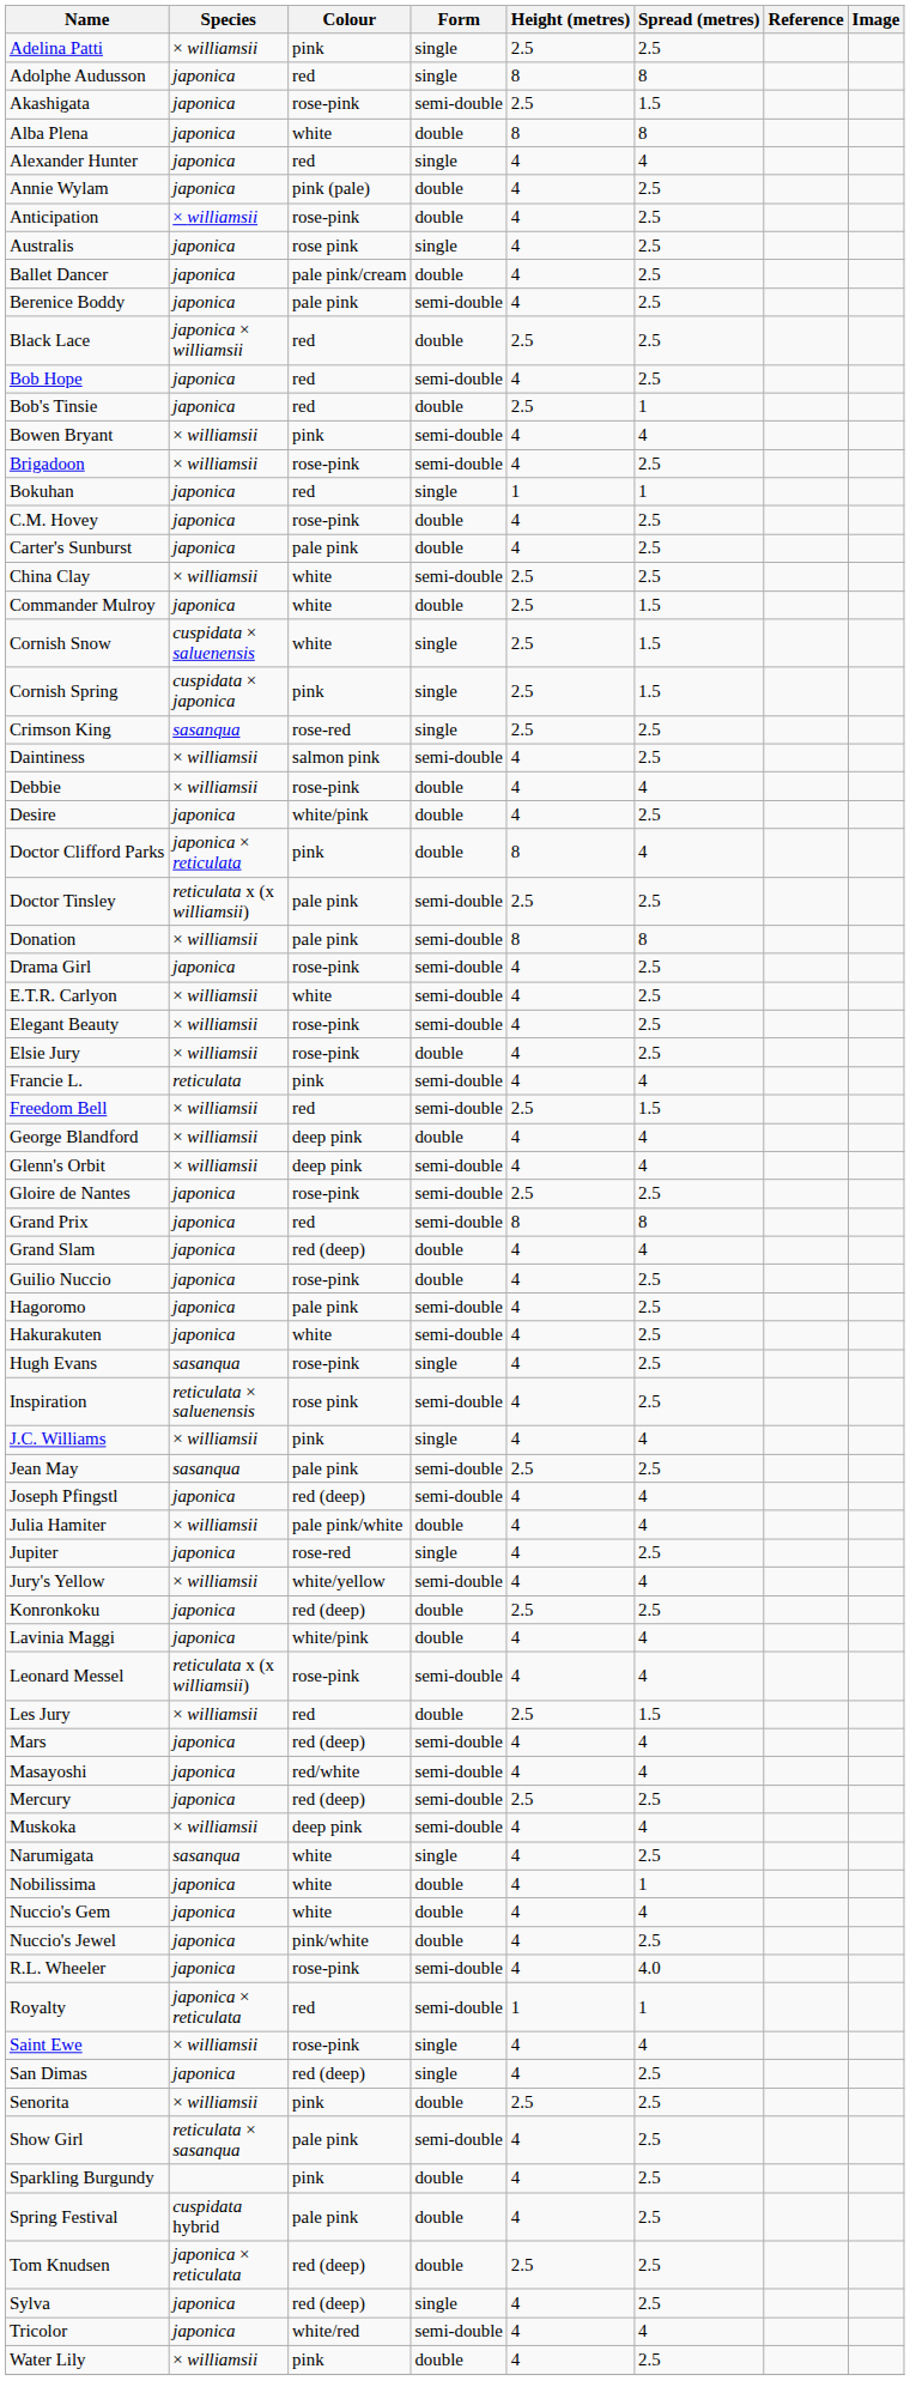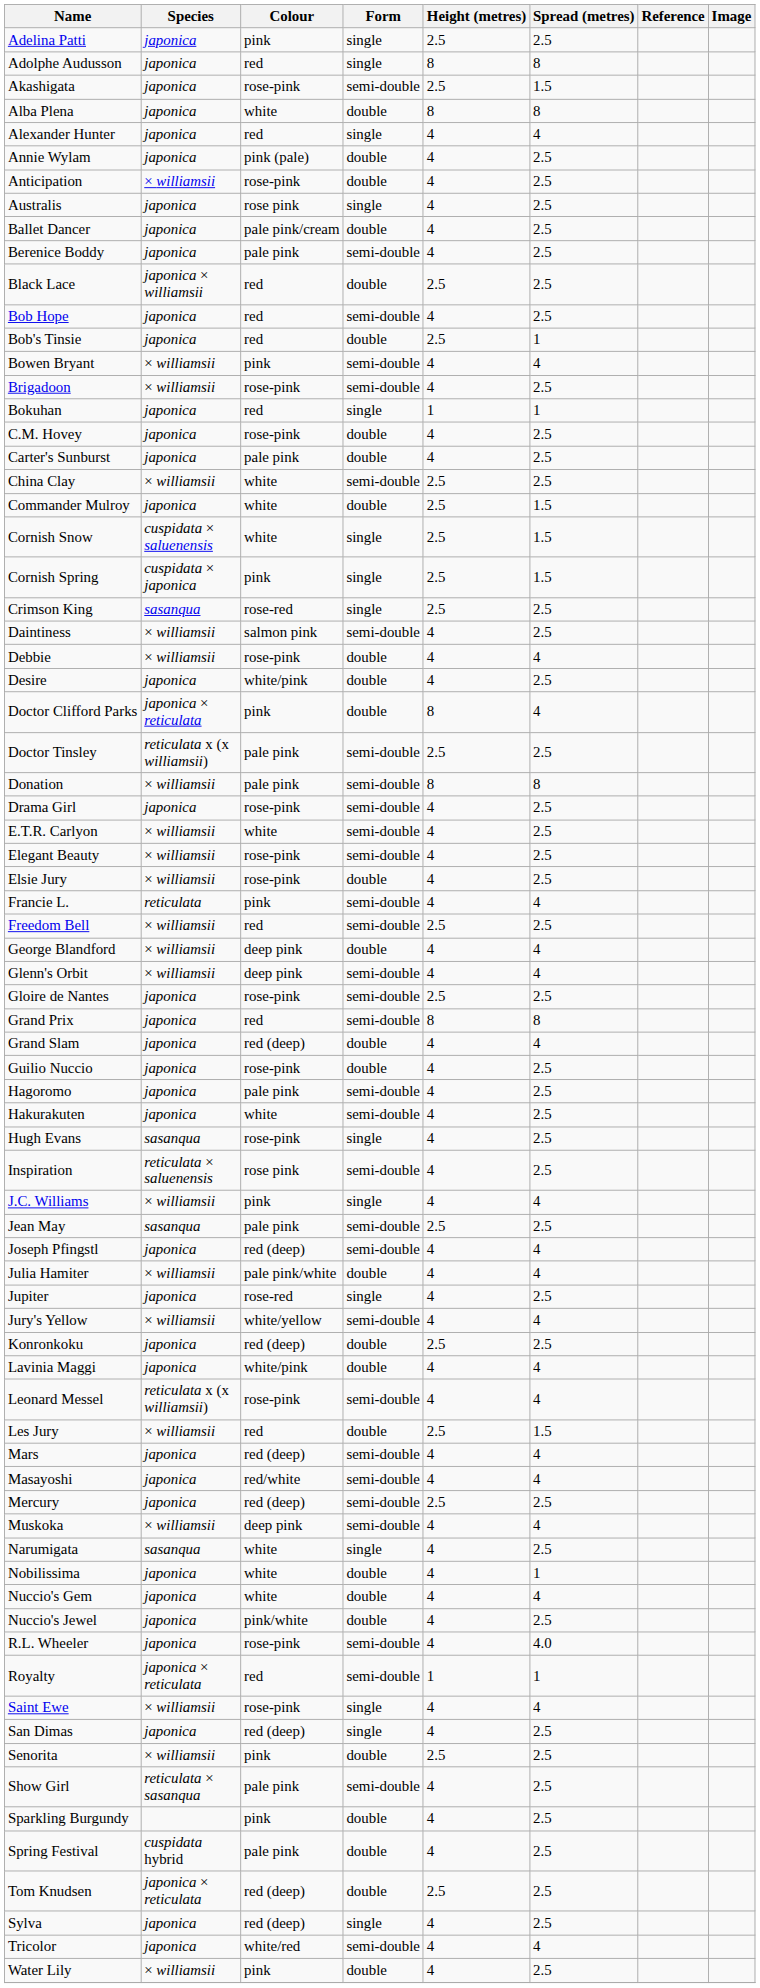 <table class="wikitable sortable">
 <tr>
 <th>Name</th>
 <th>Species</th>
 <th>Colour</th>
 <th>Form</th>
 <th>Height (metres)</th>
 <th>Spread (metres)</th>
 <th>Reference</th>
 <th>Image</th>
 </tr>
 <tr>
 <td><a href='#'>Adelina Patti</a></td>
-<td>× <em>williamsii</em></td>
+<td><a href='#'><em>japonica</em></a></td>
 <td>pink</td>
 <td>single</td>
 <td>2.5</td>
 <td>2.5</td>
 <td></td>
 <td></td>
 </tr>
 <tr>
 <td>Adolphe Audusson</td>
 <td><em>japonica</em></td>
 <td>red</td>
 <td>single</td>
 <td>8</td>
 <td>8</td>
 <td></td>
 <td></td>
 </tr>
 <tr>
 <td>Akashigata</td>
 <td><em>japonica</em></td>
 <td>rose-pink</td>
 <td>semi-double</td>
 <td>2.5</td>
 <td>1.5</td>
 <td></td>
 <td></td>
 </tr>
 <tr>
 <td>Alba Plena</td>
 <td><em>japonica</em></td>
 <td>white</td>
 <td>double</td>
 <td>8</td>
 <td>8</td>
 <td></td>
 <td></td>
 </tr>
 <tr>
 <td>Alexander Hunter</td>
 <td><em>japonica</em></td>
 <td>red</td>
 <td>single</td>
 <td>4</td>
 <td>4</td>
 <td></td>
 <td></td>
 </tr>
 <tr>
 <td>Annie Wylam</td>
 <td><em>japonica</em></td>
 <td>pink (pale)</td>
 <td>double</td>
 <td>4</td>
 <td>2.5</td>
 <td></td>
 <td></td>
 </tr>
 <tr>
 <td>Anticipation</td>
 <td><a href='#'>× <em>williamsii</em></a></td>
 <td>rose-pink</td>
 <td>double</td>
 <td>4</td>
 <td>2.5</td>
 <td></td>
 <td></td>
 </tr>
 <tr>
 <td>Australis</td>
 <td><em>japonica</em></td>
 <td>rose pink</td>
 <td>single</td>
 <td>4</td>
 <td>2.5</td>
 <td></td>
 <td></td>
 </tr>
 <tr>
 <td>Ballet Dancer</td>
 <td><em>japonica</em></td>
 <td>pale pink/cream</td>
 <td>double</td>
 <td>4</td>
 <td>2.5</td>
 <td></td>
 <td></td>
 </tr>
 <tr>
 <td>Berenice Boddy</td>
 <td><em>japonica</em></td>
 <td>pale pink</td>
 <td>semi-double</td>
 <td>4</td>
 <td>2.5</td>
 <td></td>
 <td></td>
 </tr>
 <tr>
 <td>Black Lace</td>
 <td><em>japonica</em> × <em>williamsii</em></td>
 <td>red</td>
 <td>double</td>
 <td>2.5</td>
 <td>2.5</td>
 <td></td>
 <td></td>
 </tr>
 <tr>
 <td><a href='#'>Bob Hope</a></td>
 <td><em>japonica</em></td>
 <td>red</td>
 <td>semi-double</td>
 <td>4</td>
 <td>2.5</td>
 <td></td>
 <td></td>
 </tr>
 <tr>
 <td>Bob's Tinsie</td>
 <td><em>japonica</em></td>
 <td>red</td>
 <td>double</td>
 <td>2.5</td>
 <td>1</td>
 <td></td>
 <td></td>
 </tr>
 <tr>
 <td>Bowen Bryant</td>
 <td>× <em>williamsii</em></td>
 <td>pink</td>
 <td>semi-double</td>
 <td>4</td>
 <td>4</td>
 <td></td>
 <td></td>
 </tr>
 <tr>
 <td><a href='#'>Brigadoon</a></td>
 <td>× <em>williamsii</em></td>
 <td>rose-pink</td>
 <td>semi-double</td>
 <td>4</td>
 <td>2.5</td>
 <td></td>
 <td></td>
 </tr>
 <tr>
 <td>Bokuhan</td>
 <td><em>japonica</em></td>
 <td>red</td>
 <td>single</td>
 <td>1</td>
 <td>1</td>
 <td></td>
 <td></td>
 </tr>
 <tr>
 <td>C.M. Hovey</td>
 <td><em>japonica</em></td>
 <td>rose-pink</td>
 <td>double</td>
 <td>4</td>
 <td>2.5</td>
 <td></td>
 <td></td>
 </tr>
 <tr>
 <td>Carter's Sunburst</td>
 <td><em>japonica</em></td>
 <td>pale pink</td>
 <td>double</td>
 <td>4</td>
 <td>2.5</td>
 <td></td>
 <td></td>
 </tr>
 <tr>
 <td>China Clay</td>
 <td>× <em>williamsii</em></td>
 <td>white</td>
 <td>semi-double</td>
 <td>2.5</td>
 <td>2.5</td>
 <td></td>
 <td></td>
 </tr>
 <tr>
 <td>Commander Mulroy</td>
 <td><em>japonica</em></td>
 <td>white</td>
 <td>double</td>
 <td>2.5</td>
 <td>1.5</td>
 <td></td>
 <td></td>
 </tr>
 <tr>
 <td>Cornish Snow</td>
 <td><em>cuspidata</em> × <em><a href='#'>saluenensis</a></em></td>
 <td>white</td>
 <td>single</td>
 <td>2.5</td>
 <td>1.5</td>
 <td></td>
 <td></td>
 </tr>
 <tr>
 <td>Cornish Spring</td>
 <td><em>cuspidata</em> × <em>japonica</em></td>
 <td>pink</td>
 <td>single</td>
 <td>2.5</td>
 <td>1.5</td>
 <td></td>
 <td></td>
 </tr>
 <tr>
 <td>Crimson King</td>
 <td><a href='#'><em>sasanqua</em></a></td>
 <td>rose-red</td>
 <td>single</td>
 <td>2.5</td>
 <td>2.5</td>
 <td></td>
 <td></td>
 </tr>
 <tr>
 <td>Daintiness</td>
 <td>× <em>williamsii</em></td>
 <td>salmon pink</td>
 <td>semi-double</td>
 <td>4</td>
 <td>2.5</td>
 <td></td>
 <td></td>
 </tr>
 <tr>
 <td>Debbie</td>
 <td>× <em>williamsii</em></td>
 <td>rose-pink</td>
 <td>double</td>
 <td>4</td>
 <td>4</td>
 <td></td>
 <td></td>
 </tr>
 <tr>
 <td>Desire</td>
 <td><em>japonica</em></td>
 <td>white/pink</td>
 <td>double</td>
 <td>4</td>
 <td>2.5</td>
 <td></td>
 <td></td>
 </tr>
 <tr>
 <td>Doctor Clifford Parks</td>
 <td><em>japonica</em> × <a href='#'><em>reticulata</em></a></td>
 <td>pink</td>
 <td>double</td>
 <td>8</td>
 <td>4</td>
 <td></td>
 <td></td>
 </tr>
 <tr>
 <td>Doctor Tinsley</td>
 <td><em>reticulata</em>  x (x <em>williamsii</em>)</td>
 <td>pale pink</td>
 <td>semi-double</td>
 <td>2.5</td>
 <td>2.5</td>
 <td></td>
 <td></td>
 </tr>
 <tr>
 <td>Donation</td>
 <td>× <em>williamsii</em></td>
 <td>pale pink</td>
 <td>semi-double</td>
 <td>8</td>
 <td>8</td>
 <td></td>
 <td></td>
 </tr>
 <tr>
 <td>Drama Girl</td>
 <td><em>japonica</em></td>
 <td>rose-pink</td>
 <td>semi-double</td>
 <td>4</td>
 <td>2.5</td>
 <td></td>
 <td></td>
 </tr>
 <tr>
 <td>E.T.R. Carlyon</td>
 <td>× <em>williamsii</em></td>
 <td>white</td>
 <td>semi-double</td>
 <td>4</td>
 <td>2.5</td>
 <td></td>
 <td></td>
 </tr>
 <tr>
 <td>Elegant Beauty</td>
 <td>× <em>williamsii</em></td>
 <td>rose-pink</td>
 <td>semi-double</td>
 <td>4</td>
 <td>2.5</td>
 <td></td>
 <td></td>
 </tr>
 <tr>
 <td>Elsie Jury</td>
 <td>× <em>williamsii</em></td>
 <td>rose-pink</td>
 <td>double</td>
 <td>4</td>
 <td>2.5</td>
 <td></td>
 <td></td>
 </tr>
 <tr>
 <td>Francie L.</td>
 <td><em>reticulata</em></td>
 <td>pink</td>
 <td>semi-double</td>
 <td>4</td>
 <td>4</td>
 <td></td>
 <td></td>
 </tr>
 <tr>
 <td><a href='#'>Freedom Bell</a></td>
 <td>× <em>williamsii</em></td>
 <td>red</td>
 <td>semi-double</td>
 <td>2.5</td>
-<td>1.5</td>
+<td>2.5</td>
 <td></td>
 <td></td>
 </tr>
 <tr>
 <td>George Blandford</td>
 <td>× <em>williamsii</em></td>
 <td>deep pink</td>
 <td>double</td>
 <td>4</td>
 <td>4</td>
 <td></td>
 <td></td>
 </tr>
 <tr>
 <td>Glenn's Orbit</td>
 <td>× <em>williamsii</em></td>
 <td>deep pink</td>
 <td>semi-double</td>
 <td>4</td>
 <td>4</td>
 <td></td>
 <td></td>
 </tr>
 <tr>
 <td>Gloire de Nantes</td>
 <td><em>japonica</em></td>
 <td>rose-pink</td>
 <td>semi-double</td>
 <td>2.5</td>
 <td>2.5</td>
 <td></td>
 <td></td>
 </tr>
 <tr>
 <td>Grand Prix</td>
 <td><em>japonica</em></td>
 <td>red</td>
 <td>semi-double</td>
 <td>8</td>
 <td>8</td>
 <td></td>
 <td></td>
 </tr>
 <tr>
 <td>Grand Slam</td>
 <td><em>japonica</em></td>
 <td>red (deep)</td>
 <td>double</td>
 <td>4</td>
 <td>4</td>
 <td></td>
 <td></td>
 </tr>
 <tr>
 <td>Guilio Nuccio</td>
 <td><em>japonica</em></td>
 <td>rose-pink</td>
 <td>double</td>
 <td>4</td>
 <td>2.5</td>
 <td></td>
 <td></td>
 </tr>
 <tr>
 <td>Hagoromo</td>
 <td><em>japonica</em></td>
 <td>pale pink</td>
 <td>semi-double</td>
 <td>4</td>
 <td>2.5</td>
 <td></td>
 <td></td>
 </tr>
 <tr>
 <td>Hakurakuten</td>
 <td><em>japonica</em></td>
 <td>white</td>
 <td>semi-double</td>
 <td>4</td>
 <td>2.5</td>
 <td></td>
 <td></td>
 </tr>
 <tr>
 <td>Hugh Evans</td>
 <td><em>sasanqua</em></td>
 <td>rose-pink</td>
 <td>single</td>
 <td>4</td>
 <td>2.5</td>
 <td></td>
 <td></td>
 </tr>
 <tr>
 <td>Inspiration</td>
 <td><em>reticulata</em> × <em>saluenensis</em></td>
 <td>rose pink</td>
 <td>semi-double</td>
 <td>4</td>
 <td>2.5</td>
 <td></td>
 <td></td>
 </tr>
 <tr>
 <td><a href='#'>J.C. Williams</a></td>
 <td>× <em>williamsii</em></td>
 <td>pink</td>
 <td>single</td>
 <td>4</td>
 <td>4</td>
 <td></td>
 <td></td>
 </tr>
 <tr>
 <td>Jean May</td>
 <td><em>sasanqua</em></td>
 <td>pale pink</td>
 <td>semi-double</td>
 <td>2.5</td>
 <td>2.5</td>
 <td></td>
 <td></td>
 </tr>
 <tr>
 <td>Joseph Pfingstl</td>
 <td><em>japonica</em></td>
 <td>red (deep)</td>
 <td>semi-double</td>
 <td>4</td>
 <td>4</td>
 <td></td>
 <td></td>
 </tr>
 <tr>
 <td>Julia Hamiter</td>
 <td>× <em>williamsii</em></td>
 <td>pale pink/white</td>
 <td>double</td>
 <td>4</td>
 <td>4</td>
 <td></td>
 <td></td>
 </tr>
 <tr>
 <td>Jupiter</td>
 <td><em>japonica</em></td>
 <td>rose-red</td>
 <td>single</td>
 <td>4</td>
 <td>2.5</td>
 <td></td>
 <td></td>
 </tr>
 <tr>
 <td>Jury's Yellow</td>
 <td>× <em>williamsii</em></td>
 <td>white/yellow</td>
 <td>semi-double</td>
 <td>4</td>
 <td>4</td>
 <td></td>
 <td></td>
 </tr>
 <tr>
 <td>Konronkoku</td>
 <td><em>japonica</em></td>
 <td>red (deep)</td>
 <td>double</td>
 <td>2.5</td>
 <td>2.5</td>
 <td></td>
 <td></td>
 </tr>
 <tr>
 <td>Lavinia Maggi</td>
 <td><em>japonica</em></td>
 <td>white/pink</td>
 <td>double</td>
 <td>4</td>
 <td>4</td>
 <td></td>
 <td></td>
 </tr>
 <tr>
 <td>Leonard Messel</td>
 <td><em>reticulata</em>  x (x <em>williamsii</em>)</td>
 <td>rose-pink</td>
 <td>semi-double</td>
 <td>4</td>
 <td>4</td>
 <td></td>
 <td></td>
 </tr>
 <tr>
 <td>Les Jury</td>
 <td>× <em>williamsii</em></td>
 <td>red</td>
 <td>double</td>
 <td>2.5</td>
 <td>1.5</td>
 <td></td>
 <td></td>
 </tr>
 <tr>
 <td>Mars</td>
 <td><em>japonica</em></td>
 <td>red (deep)</td>
 <td>semi-double</td>
 <td>4</td>
 <td>4</td>
 <td></td>
 <td></td>
 </tr>
 <tr>
 <td>Masayoshi</td>
 <td><em>japonica</em></td>
 <td>red/white</td>
 <td>semi-double</td>
 <td>4</td>
 <td>4</td>
 <td></td>
 <td></td>
 </tr>
 <tr>
 <td>Mercury</td>
 <td><em>japonica</em></td>
 <td>red (deep)</td>
 <td>semi-double</td>
 <td>2.5</td>
 <td>2.5</td>
 <td></td>
 <td></td>
 </tr>
 <tr>
 <td>Muskoka</td>
 <td>× <em>williamsii</em></td>
 <td>deep pink</td>
 <td>semi-double</td>
 <td>4</td>
 <td>4</td>
 <td></td>
 <td></td>
 </tr>
 <tr>
 <td>Narumigata</td>
 <td><em>sasanqua</em></td>
 <td>white</td>
 <td>single</td>
 <td>4</td>
 <td>2.5</td>
 <td></td>
 <td></td>
 </tr>
 <tr>
 <td>Nobilissima</td>
 <td><em>japonica</em></td>
 <td>white</td>
 <td>double</td>
 <td>4</td>
 <td>1</td>
 <td></td>
 <td></td>
 </tr>
 <tr>
 <td>Nuccio's Gem</td>
 <td><em>japonica</em></td>
 <td>white</td>
 <td>double</td>
 <td>4</td>
 <td>4</td>
 <td></td>
 <td></td>
 </tr>
 <tr>
 <td>Nuccio's Jewel</td>
 <td><em>japonica</em></td>
 <td>pink/white</td>
 <td>double</td>
 <td>4</td>
 <td>2.5</td>
 <td></td>
 <td></td>
 </tr>
 <tr>
 <td>R.L. Wheeler</td>
 <td style="width: 100px;"><em>japonica</em></td>
 <td>rose-pink</td>
 <td>semi-double</td>
 <td>4</td>
 <td>4.0</td>
 <td></td>
 <td></td>
 </tr>
 <tr>
 <td>Royalty</td>
 <td><em>japonica</em> × <em>reticulata</em></td>
 <td>red</td>
 <td>semi-double</td>
 <td>1</td>
 <td>1</td>
 <td></td>
 <td></td>
 </tr>
 <tr>
 <td><a href='#'>Saint Ewe</a></td>
 <td>× <em>williamsii</em></td>
 <td>rose-pink</td>
 <td>single</td>
 <td>4</td>
 <td>4</td>
 <td></td>
 <td></td>
 </tr>
 <tr>
 <td>San Dimas</td>
 <td><em>japonica</em></td>
 <td>red (deep)</td>
 <td>single</td>
 <td>4</td>
 <td>2.5</td>
 <td></td>
 <td></td>
 </tr>
 <tr>
 <td>Senorita</td>
 <td>× <em>williamsii</em></td>
 <td>pink</td>
 <td>double</td>
 <td>2.5</td>
 <td>2.5</td>
 <td></td>
 <td></td>
 </tr>
 <tr>
 <td>Show Girl</td>
 <td><em>reticulata</em> × <em>sasanqua</em></td>
 <td>pale pink</td>
 <td>semi-double</td>
 <td>4</td>
 <td>2.5</td>
 <td></td>
 <td></td>
 </tr>
 <tr>
 <td>Sparkling Burgundy</td>
 <td></td>
 <td>pink</td>
 <td>double</td>
 <td>4</td>
 <td>2.5</td>
 <td></td>
 <td></td>
 </tr>
 <tr>
 <td>Spring Festival</td>
 <td><em>cuspidata</em> hybrid</td>
 <td>pale pink</td>
 <td>double</td>
 <td>4</td>
 <td>2.5</td>
 <td></td>
 <td></td>
 </tr>
 <tr>
 <td>Tom Knudsen</td>
 <td><em>japonica</em> × <em>reticulata</em></td>
 <td>red (deep)</td>
 <td>double</td>
 <td>2.5</td>
 <td>2.5</td>
 <td></td>
 <td></td>
 </tr>
 <tr>
 <td>Sylva</td>
 <td><em>japonica</em></td>
 <td>red (deep)</td>
 <td>single</td>
 <td>4</td>
 <td>2.5</td>
 <td></td>
 <td></td>
 </tr>
 <tr>
 <td>Tricolor</td>
 <td><em>japonica</em></td>
 <td>white/red</td>
 <td>semi-double</td>
 <td>4</td>
 <td>4</td>
 <td></td>
 <td></td>
 </tr>
 <tr>
 <td>Water Lily</td>
 <td>× <em>williamsii</em></td>
 <td>pink</td>
 <td>double</td>
 <td>4</td>
 <td>2.5</td>
 <td></td>
 <td></td>
 </tr>
 <tr>
 </tr>
 </table>
